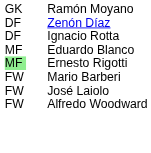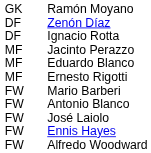 <table cellspacing="0" cellpadding="0" style="font-size:90%; margin:0.2em auto;">
 <tr>
 <th width="25"></th>
 <th width="25"></th>
 </tr>
 <tr>
 <td>GK</td>
 <td></td>
 <td> Ramón Moyano</td>
 </tr>
 <tr>
 <td>DF</td>
 <td></td>
 <td> <a href='#'>Zenón Díaz</a></td>
 </tr>
 <tr>
 <td>DF</td>
 <td></td>
 <td> Ignacio Rotta</td>
 </tr>
 <tr>
 <td>MF</td>
 <td></td>
+<td> Jacinto Perazzo</td>
+</tr>
+<tr>
+<td>MF</td>
+<td></td>
 <td> Eduardo Blanco</td>
 </tr>
 <tr>
-<td style="background: lightgreen;">MF</td>
+<td>MF</td>
 <td></td>
 <td> Ernesto Rigotti</td>
 </tr>
 <tr>
 <td>FW</td>
 <td></td>
 <td> Mario Barberi</td>
 </tr>
 <tr>
 <td>FW</td>
 <td></td>
+<td> Antonio Blanco</td>
+</tr>
+<tr>
+<td>FW</td>
+<td></td>
 <td> José Laiolo</td>
+</tr>
+<tr>
+<td>FW</td>
+<td></td>
+<td> <a href='#'>Ennis Hayes</a></td>
 </tr>
 <tr>
 <td>FW</td>
 <td></td>
 <td> Alfredo Woodward</td>
 </tr>
 </table>
